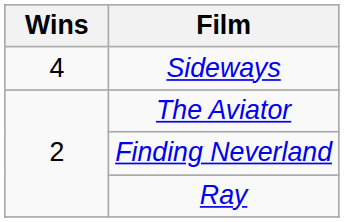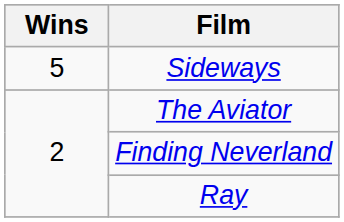 <table class="wikitable" rowspan="2" style="text-align:center;" background: #f6e39c;>
 <tr>
 <th scope="col" style="width:55px;">Wins</th>
 <th scope="col" style="text-align:center;">Film</th>
 </tr>
 <tr>
-<td>4</td>
+<td>5</td>
 <td><em><a href='#'>Sideways</a></em></td>
 </tr>
 <tr>
 <td rowspan="3">2</td>
 <td><em><a href='#'>The Aviator</a></em></td>
 </tr>
 <tr>
 <td><em><a href='#'>Finding Neverland</a></em></td>
 </tr>
 <tr>
 <td><em><a href='#'>Ray</a></em></td>
 </tr>
 </table>
